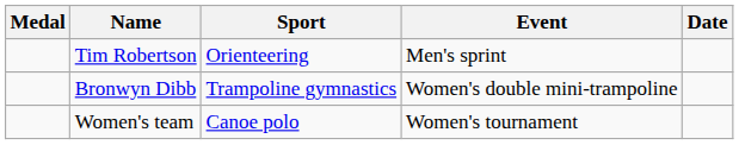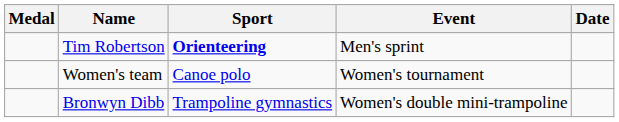 <table class="wikitable sortable" style="font-size: 95%;">
 <tr>
 <th>Medal</th>
 <th>Name</th>
 <th>Sport</th>
 <th>Event</th>
 <th>Date</th>
 </tr>
 <tr>
 <td></td>
 <td><a href='#'>Tim Robertson</a></td>
-<td><a href='#'>Orienteering</a></td>
+<td><strong><a href='#'>Orienteering</a></strong></td>
 <td>Men's sprint</td>
+<td></td>
+</tr>
+<tr>
+<td></td>
+<td>Women's team</td>
+<td><a href='#'>Canoe polo</a></td>
+<td>Women's tournament</td>
 <td></td>
 </tr>
 <tr>
 <td></td>
 <td><a href='#'>Bronwyn Dibb</a></td>
 <td><a href='#'>Trampoline gymnastics</a></td>
 <td>Women's double mini-trampoline</td>
 <td></td>
 </tr>
-<tr>
-<td></td>
-<td>Women's team</td>
-<td><a href='#'>Canoe polo</a></td>
-<td>Women's tournament</td>
-<td></td>
-</tr>
 </table>
